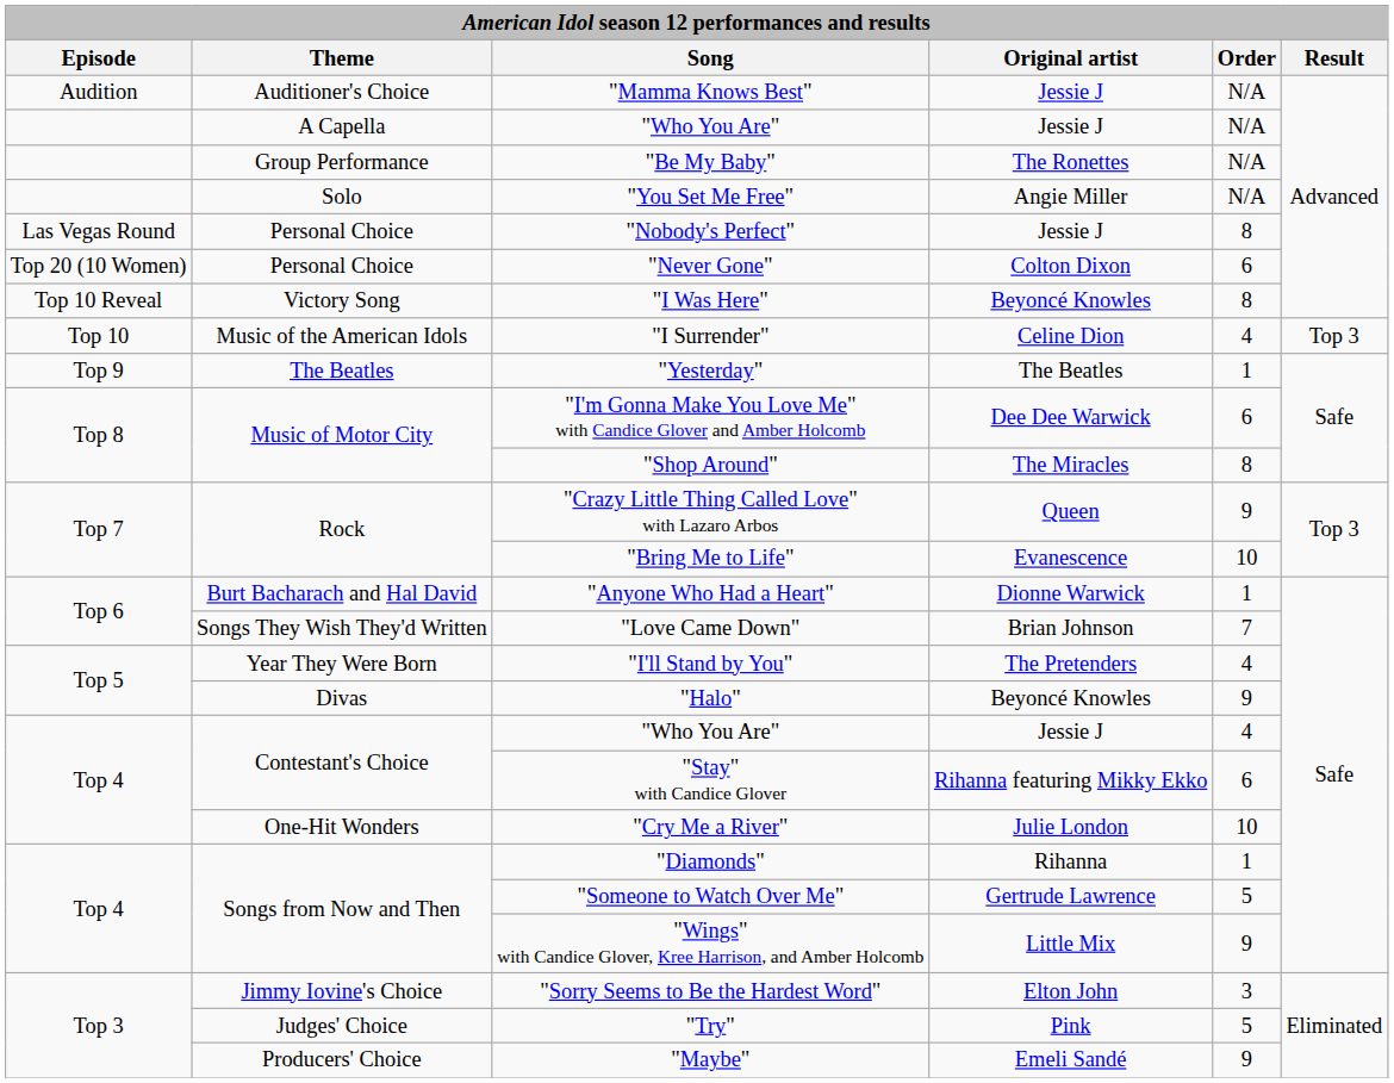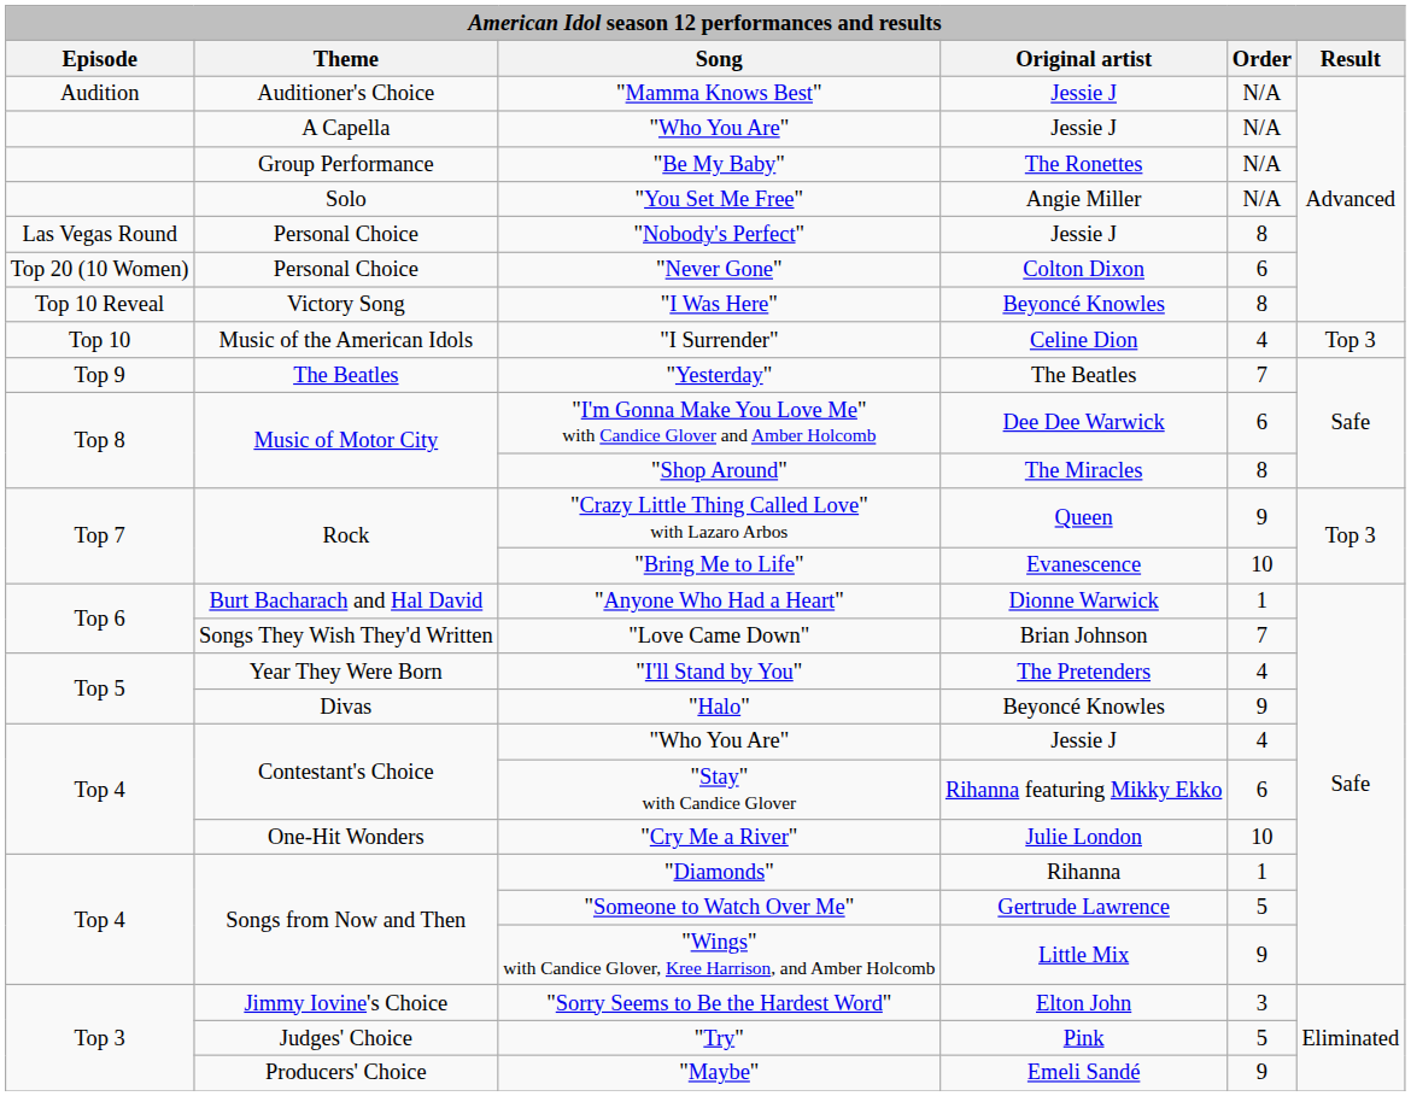 <table class="wikitable" style="text-align: center;">
 <tr>
 <th colspan="6" style="background:#BFBFBF;"><em>American Idol</em> season 12 performances and results</th>
 </tr>
 <tr>
 <th>Episode</th>
 <th>Theme</th>
 <th>Song</th>
 <th>Original artist</th>
 <th>Order</th>
 <th>Result</th>
 </tr>
 <tr>
 <td>Audition</td>
 <td>Auditioner's Choice</td>
 <td>"<a href='#'>Mamma Knows Best</a>"</td>
 <td><a href='#'>Jessie J</a></td>
 <td>N/A</td>
 <td rowspan="7">Advanced</td>
 </tr>
 <tr>
 <td></td>
 <td>A Capella</td>
 <td>"<a href='#'>Who You Are</a>"</td>
 <td>Jessie J</td>
 <td>N/A</td>
 </tr>
 <tr>
 <td></td>
 <td>Group Performance</td>
 <td>"<a href='#'>Be My Baby</a>"<br></td>
 <td><a href='#'>The Ronettes</a></td>
 <td>N/A</td>
 </tr>
 <tr>
 <td></td>
 <td>Solo</td>
 <td>"<a href='#'>You Set Me Free</a>"</td>
 <td>Angie Miller</td>
 <td>N/A</td>
 </tr>
 <tr>
 <td>Las Vegas Round</td>
 <td>Personal Choice</td>
 <td>"<a href='#'>Nobody's Perfect</a>"</td>
 <td>Jessie J</td>
 <td>8</td>
 </tr>
 <tr>
 <td>Top 20 (10 Women)</td>
 <td>Personal Choice</td>
 <td>"<a href='#'>Never Gone</a>"</td>
 <td><a href='#'>Colton Dixon</a></td>
 <td>6</td>
 </tr>
 <tr>
 <td>Top 10 Reveal</td>
 <td>Victory Song</td>
 <td>"<a href='#'>I Was Here</a>"</td>
 <td><a href='#'>Beyoncé Knowles</a></td>
 <td>8</td>
 </tr>
 <tr>
 <td>Top 10</td>
 <td>Music of the American Idols</td>
 <td>"I Surrender"</td>
 <td><a href='#'>Celine Dion</a></td>
 <td>4</td>
 <td>Top 3</td>
 </tr>
 <tr>
 <td>Top 9</td>
 <td><a href='#'>The Beatles</a></td>
 <td>"<a href='#'>Yesterday</a>"</td>
 <td>The Beatles</td>
-<td>1</td>
+<td>7</td>
 <td rowspan="3">Safe</td>
 </tr>
 <tr>
 <td rowspan=2>Top 8</td>
 <td rowspan=2><a href='#'>Music of Motor City</a></td>
 <td>"<a href='#'>I'm Gonna Make You Love Me</a>"<br><small>with <a href='#'>Candice Glover</a> and <a href='#'>Amber Holcomb</a></small></td>
 <td><a href='#'>Dee Dee Warwick</a></td>
 <td>6</td>
 </tr>
 <tr>
 <td>"<a href='#'>Shop Around</a>"</td>
 <td><a href='#'>The Miracles</a></td>
 <td>8</td>
 </tr>
 <tr>
 <td rowspan=2>Top 7</td>
 <td rowspan=2>Rock</td>
 <td>"<a href='#'>Crazy Little Thing Called Love</a>"<br><small>with Lazaro Arbos</small></td>
 <td><a href='#'>Queen</a></td>
 <td>9</td>
 <td rowspan="2">Top 3</td>
 </tr>
 <tr>
 <td>"<a href='#'>Bring Me to Life</a>"</td>
 <td><a href='#'>Evanescence</a></td>
 <td>10</td>
 </tr>
 <tr>
 <td rowspan=2>Top 6</td>
 <td><a href='#'>Burt Bacharach</a> and <a href='#'>Hal David</a></td>
 <td>"<a href='#'>Anyone Who Had a Heart</a>"</td>
 <td><a href='#'>Dionne Warwick</a></td>
 <td>1</td>
 <td rowspan="10">Safe</td>
 </tr>
 <tr>
 <td>Songs They Wish They'd Written</td>
 <td>"Love Came Down"</td>
 <td>Brian Johnson </td>
 <td>7</td>
 </tr>
 <tr>
 <td rowspan=2>Top 5</td>
 <td>Year They Were Born</td>
 <td>"<a href='#'>I'll Stand by You</a>"</td>
 <td><a href='#'>The Pretenders</a></td>
 <td>4</td>
 </tr>
 <tr>
 <td>Divas</td>
 <td>"<a href='#'>Halo</a>"</td>
 <td>Beyoncé Knowles</td>
 <td>9</td>
 </tr>
 <tr>
 <td rowspan=3>Top 4</td>
 <td rowspan=2>Contestant's Choice</td>
 <td>"Who You Are"</td>
 <td>Jessie J</td>
 <td>4</td>
 </tr>
 <tr>
 <td>"<a href='#'>Stay</a>" <br> <small>with Candice Glover</small></td>
 <td><a href='#'>Rihanna</a> featuring <a href='#'>Mikky Ekko</a></td>
 <td>6</td>
 </tr>
 <tr>
 <td>One-Hit Wonders</td>
 <td>"<a href='#'>Cry Me a River</a>"</td>
 <td><a href='#'>Julie London</a></td>
 <td>10</td>
 </tr>
 <tr>
 <td rowspan="3">Top 4</td>
 <td rowspan=3>Songs from Now and Then</td>
 <td>"<a href='#'>Diamonds</a>"</td>
 <td>Rihanna</td>
 <td>1</td>
 </tr>
 <tr>
 <td>"<a href='#'>Someone to Watch Over Me</a>"</td>
 <td><a href='#'>Gertrude Lawrence</a></td>
 <td>5</td>
 </tr>
 <tr>
 <td>"<a href='#'>Wings</a>"<br><small>with Candice Glover, <a href='#'>Kree Harrison</a>, and Amber Holcomb</small></td>
 <td><a href='#'>Little Mix</a></td>
 <td>9</td>
 </tr>
 <tr>
 <td rowspan=3>Top 3</td>
 <td><a href='#'>Jimmy Iovine</a>'s Choice</td>
 <td>"<a href='#'>Sorry Seems to Be the Hardest Word</a>"</td>
 <td><a href='#'>Elton John</a></td>
 <td>3</td>
 <td rowspan=3>Eliminated</td>
 </tr>
 <tr>
 <td>Judges' Choice</td>
 <td>"<a href='#'>Try</a>"</td>
 <td><a href='#'>Pink</a></td>
 <td>5</td>
 </tr>
 <tr>
 <td>Producers' Choice</td>
 <td>"<a href='#'>Maybe</a>"</td>
 <td><a href='#'>Emeli Sandé</a></td>
 <td>9</td>
 </tr>
 </table>
